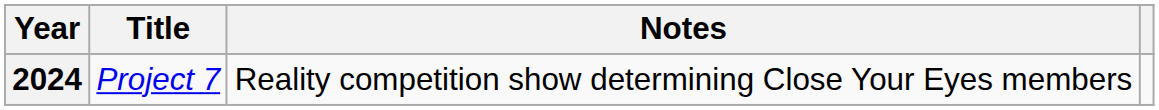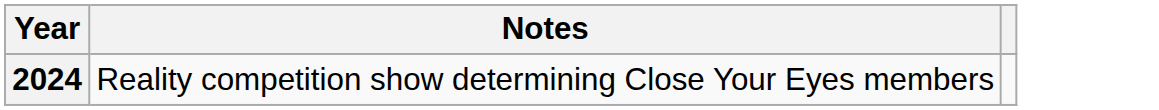 <table class="wikitable plainrowheaders">
 <tr>
 <th scope="col">Year</th>
-<th scope="col">Title</th>
 <th scope="col" class="unsortable">Notes</th>
 <th scope="col" class="unsortable"></th>
 </tr>
 <tr>
 <th scope="row">2024</th>
-<td><em><a href='#'>Project 7</a></em></td>
 <td>Reality competition show determining Close Your Eyes members</td>
 <td style="text-align:center"></td>
 </tr>
 </table>
